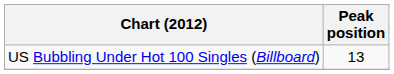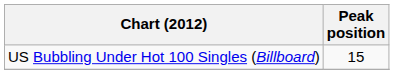 <table class="wikitable sortable">
 <tr>
 <th align="left">Chart (2012)</th>
 <th>Peak<br>position</th>
 </tr>
 <tr>
 <td>US <a href='#'>Bubbling Under Hot 100 Singles</a> (<em><a href='#'>Billboard</a></em>)</td>
-<td style="text-align:center;">13</td>
+<td style="text-align:center;">15</td>
 </tr>
 <tr>
 </tr>
 <tr>
 </tr>
 </table>
